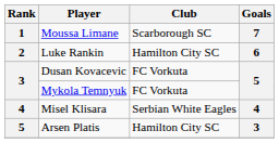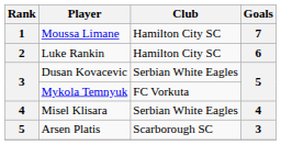 <table class="wikitable sortable">
 <tr>
 <th>Rank</th>
 <th>Player</th>
 <th>Club</th>
 <th>Goals</th>
 </tr>
 <tr>
 <th>1</th>
 <td align="left"> <a href='#'>Moussa Limane</a></td>
-<td align="left">Scarborough SC</td>
+<td align="left">Hamilton City SC</td>
 <th>7</th>
 </tr>
 <tr>
 <th>2</th>
 <td align="left"> Luke Rankin</td>
 <td align="left">Hamilton City SC</td>
 <th>6</th>
 </tr>
 <tr>
 <th rowspan="2">3</th>
 <td align="left"> Dusan Kovacevic</td>
-<td align="left">FC Vorkuta</td>
+<td align="left">Serbian White Eagles</td>
 <th rowspan="2">5</th>
 </tr>
 <tr>
 <td align="left"> <a href='#'>Mykola Temnyuk</a></td>
 <td align="left">FC Vorkuta</td>
 </tr>
 <tr>
 <th>4</th>
 <td align="left"> Misel Klisara</td>
 <td align="left">Serbian White Eagles</td>
 <th>4</th>
 </tr>
 <tr>
 <th>5</th>
 <td align="left">Arsen Platis</td>
-<td align="left">Hamilton City SC</td>
+<td align="left">Scarborough SC</td>
 <th>3</th>
 </tr>
 <tr>
 </tr>
 </table>
